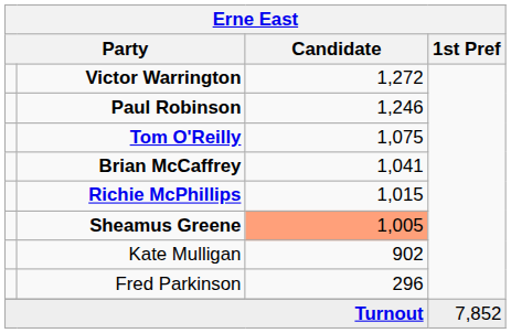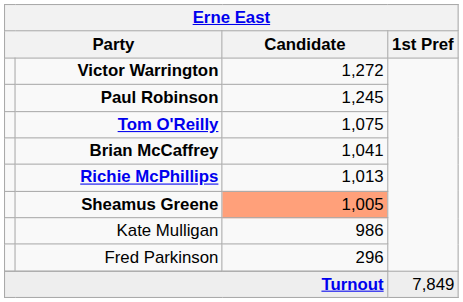 <table class="wikitable">
 <tr>
 <th colspan="4" align="center"><a href='#'>Erne East</a></th>
 </tr>
 <tr>
 <th colspan="2" align="center" width=200>Party</th>
 <th width=150>Candidate</th>
 <th width=60>1st Pref</th>
 </tr>
 <tr>
 <td></td>
 <td align="right"><strong>Victor Warrington</strong></td>
 <td align="right">1,272</td>
 </tr>
 <tr>
 <td></td>
 <td align="right"><strong>Paul Robinson</strong></td>
-<td align="right">1,246</td>
+<td align="right">1,245</td>
 </tr>
 <tr>
 <td></td>
 <td align="right"><strong><a href='#'>Tom O'Reilly</a></strong></td>
 <td align="right">1,075</td>
 </tr>
 <tr>
 <td></td>
 <td align="right"><strong>Brian McCaffrey</strong></td>
 <td align="right">1,041</td>
 </tr>
 <tr>
 <td></td>
 <td align="right"><strong><a href='#'>Richie McPhillips</a></strong></td>
-<td align="right">1,015</td>
+<td align="right">1,013</td>
 </tr>
 <tr>
 <td></td>
 <td align="right"><strong>Sheamus Greene</strong></td>
 <td align="right" style="background: lightsalmon;">1,005</td>
 </tr>
 <tr>
 <td></td>
 <td align="right">Kate Mulligan</td>
-<td align="right">902</td>
+<td align="right">986</td>
 </tr>
 <tr>
 <td></td>
 <td align="right">Fred Parkinson</td>
 <td align="right">296</td>
 </tr>
 <tr>
 </tr>
 <tr bgcolor="EEEEEE">
 <td colspan=3 align="right"><strong><a href='#'>Turnout</a></strong></td>
-<td align="right">7,852</td>
+<td align="right">7,849</td>
 </tr>
 </table>
